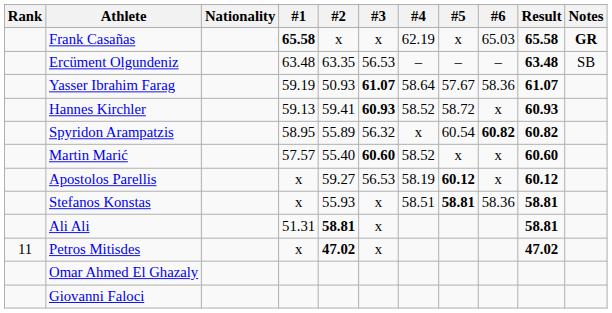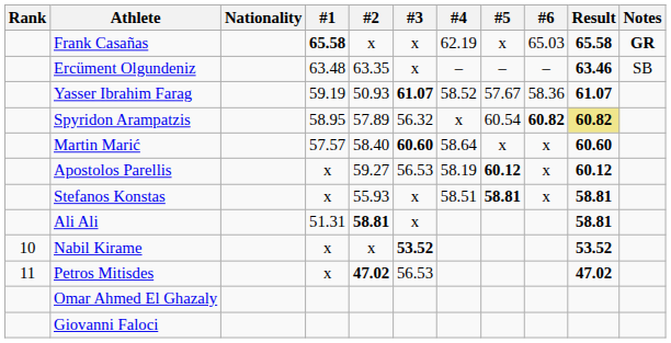 <table class="wikitable sortable" style="text-align:center">
 <tr>
 <th>Rank</th>
 <th>Athlete</th>
 <th>Nationality</th>
 <th>#1</th>
 <th>#2</th>
 <th>#3</th>
 <th>#4</th>
 <th>#5</th>
 <th>#6</th>
 <th>Result</th>
 <th>Notes</th>
 </tr>
 <tr>
 <td></td>
 <td align="left"><a href='#'>Frank Casañas</a></td>
 <td align=left></td>
 <td><strong>65.58</strong></td>
 <td>x</td>
 <td>x</td>
 <td>62.19</td>
 <td>x</td>
 <td>65.03</td>
 <td><strong>65.58</strong></td>
 <td><strong>GR</strong></td>
 </tr>
 <tr>
 <td></td>
 <td align="left"><a href='#'>Ercüment Olgundeniz</a></td>
 <td align=left></td>
 <td>63.48</td>
 <td>63.35</td>
-<td>56.53</td>
+<td>x</td>
 <td>–</td>
 <td>–</td>
 <td>–</td>
-<td><strong>63.48</strong></td>
+<td><strong>63.46</strong></td>
 <td>SB</td>
 </tr>
 <tr>
 <td></td>
 <td align="left"><a href='#'>Yasser Ibrahim Farag</a></td>
 <td align=left></td>
 <td>59.19</td>
 <td>50.93</td>
 <td><strong>61.07</strong></td>
-<td>58.64</td>
+<td>58.52</td>
 <td>57.67</td>
 <td>58.36</td>
 <td><strong>61.07</strong></td>
 <td></td>
 </tr>
 <tr>
 <td></td>
-<td align="left"><a href='#'>Hannes Kirchler</a></td>
-<td align=left></td>
-<td>59.13</td>
-<td>59.41</td>
-<td><strong>60.93</strong></td>
-<td>58.52</td>
-<td>58.72</td>
-<td>x</td>
-<td><strong>60.93</strong></td>
-<td></td>
-</tr>
-<tr>
-<td></td>
 <td align="left"><a href='#'>Spyridon Arampatzis</a></td>
 <td align=left></td>
 <td>58.95</td>
-<td>55.89</td>
+<td>57.89</td>
 <td>56.32</td>
 <td>x</td>
 <td>60.54</td>
 <td><strong>60.82</strong></td>
-<td><strong>60.82</strong></td>
+<td style="background: khaki;"><strong>60.82</strong></td>
 <td></td>
 </tr>
 <tr>
 <td></td>
 <td align="left"><a href='#'>Martin Marić</a></td>
 <td align=left></td>
 <td>57.57</td>
-<td>55.40</td>
+<td>58.40</td>
 <td><strong>60.60</strong></td>
-<td>58.52</td>
+<td>58.64</td>
 <td>x</td>
 <td>x</td>
 <td><strong>60.60</strong></td>
 <td></td>
 </tr>
 <tr>
 <td></td>
 <td align="left"><a href='#'>Apostolos Parellis</a></td>
 <td align=left></td>
 <td>x</td>
 <td>59.27</td>
 <td>56.53</td>
 <td>58.19</td>
 <td><strong>60.12</strong></td>
 <td>x</td>
 <td><strong>60.12</strong></td>
 <td></td>
 </tr>
 <tr>
 <td></td>
 <td align="left"><a href='#'>Stefanos Konstas</a></td>
 <td align=left></td>
 <td>x</td>
 <td>55.93</td>
 <td>x</td>
 <td>58.51</td>
 <td><strong>58.81</strong></td>
-<td>58.36</td>
+<td>x</td>
 <td><strong>58.81</strong></td>
 <td></td>
 </tr>
 <tr>
 <td></td>
 <td align="left"><a href='#'>Ali Ali</a></td>
 <td align=left></td>
 <td>51.31</td>
 <td><strong>58.81</strong></td>
 <td>x</td>
 <td></td>
 <td></td>
 <td></td>
 <td><strong>58.81</strong></td>
 <td></td>
 </tr>
 <tr>
+<td>10</td>
+<td align="left"><a href='#'>Nabil Kirame</a></td>
+<td align=left></td>
+<td>x</td>
+<td>x</td>
+<td><strong>53.52</strong></td>
+<td></td>
+<td></td>
+<td></td>
+<td><strong>53.52</strong></td>
+<td></td>
+</tr>
+<tr>
 <td>11</td>
 <td align="left"><a href='#'>Petros Mitisdes</a></td>
 <td align=left></td>
 <td>x</td>
 <td><strong>47.02</strong></td>
-<td>x</td>
+<td>56.53</td>
 <td></td>
 <td></td>
 <td></td>
 <td><strong>47.02</strong></td>
 <td></td>
 </tr>
 <tr>
 <td></td>
 <td align="left"><a href='#'>Omar Ahmed El Ghazaly</a></td>
 <td align=left></td>
 <td></td>
 <td></td>
 <td></td>
 <td></td>
 <td></td>
 <td></td>
 <td><strong></strong></td>
 <td></td>
 </tr>
 <tr>
 <td></td>
 <td align="left"><a href='#'>Giovanni Faloci</a></td>
 <td align=left></td>
 <td></td>
 <td></td>
 <td></td>
 <td></td>
 <td></td>
 <td></td>
 <td><strong></strong></td>
 <td></td>
 </tr>
 </table>
